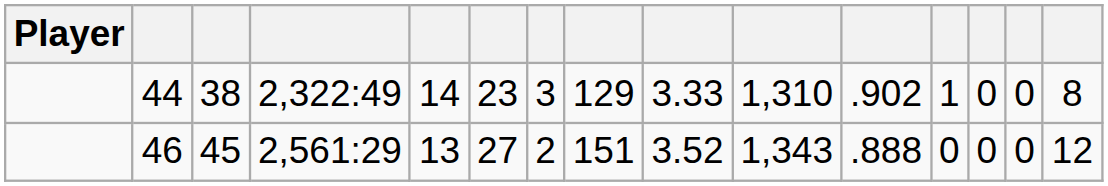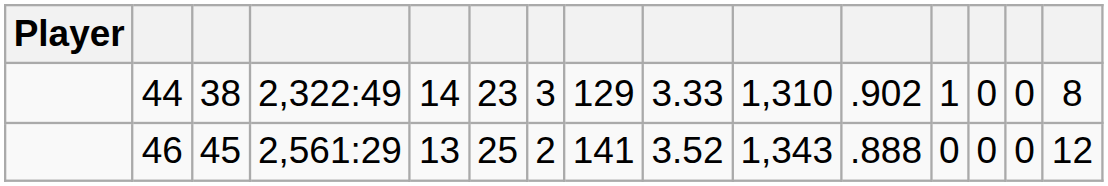 <table class="wikitable sortable" style="text-align:center;">
 <tr>
 <th>Player</th>
 <th></th>
 <th></th>
 <th></th>
 <th></th>
 <th></th>
 <th></th>
 <th></th>
 <th></th>
 <th></th>
 <th></th>
 <th></th>
 <th></th>
 <th></th>
 <th></th>
 </tr>
 <tr>
 <td></td>
 <td>44</td>
 <td>38</td>
 <td>2,322:49</td>
 <td>14</td>
 <td>23</td>
 <td>3</td>
 <td>129</td>
 <td>3.33</td>
 <td>1,310</td>
 <td>.902</td>
 <td>1</td>
 <td>0</td>
 <td>0</td>
 <td>8</td>
 </tr>
 <tr>
 <td></td>
 <td>46</td>
 <td>45</td>
 <td>2,561:29</td>
 <td>13</td>
-<td>27</td>
+<td>25</td>
 <td>2</td>
-<td>151</td>
+<td>141</td>
 <td>3.52</td>
 <td>1,343</td>
 <td>.888</td>
 <td>0</td>
 <td>0</td>
 <td>0</td>
 <td>12</td>
 </tr>
 </table>
